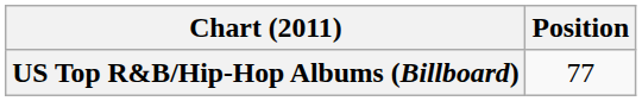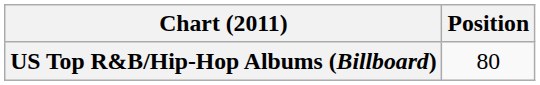 <table class="wikitable plainrowheaders" style="text-align:center">
 <tr>
 <th scope="col">Chart (2011)</th>
 <th scope="col">Position</th>
 </tr>
 <tr>
 <th scope="row">US Top R&B/Hip-Hop Albums (<em>Billboard</em>)</th>
-<td>77</td>
+<td>80</td>
 </tr>
 </table>
